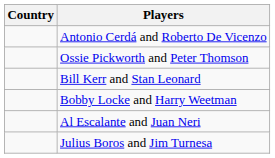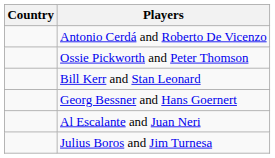 <table class="wikitable" style="font-size:95%;">
 <tr>
 <th>Country</th>
 <th>Players</th>
 </tr>
 <tr>
 <td></td>
 <td><a href='#'>Antonio Cerdá</a> and <a href='#'>Roberto De Vicenzo</a></td>
 </tr>
 <tr>
 <td></td>
 <td><a href='#'>Ossie Pickworth</a> and <a href='#'>Peter Thomson</a></td>
 </tr>
 <tr>
 <td></td>
 <td><a href='#'>Bill Kerr</a> and <a href='#'>Stan Leonard</a></td>
 </tr>
 <tr>
-<td><br></td>
-<td><a href='#'>Bobby Locke</a> and <a href='#'>Harry Weetman</a></td>
+<td></td>
+<td><a href='#'>Georg Bessner</a> and <a href='#'>Hans Goernert</a></td>
 </tr>
 <tr>
 <td></td>
 <td><a href='#'>Al Escalante</a> and <a href='#'>Juan Neri</a></td>
 </tr>
 <tr>
 <td></td>
 <td><a href='#'>Julius Boros</a> and <a href='#'>Jim Turnesa</a></td>
 </tr>
 </table>
